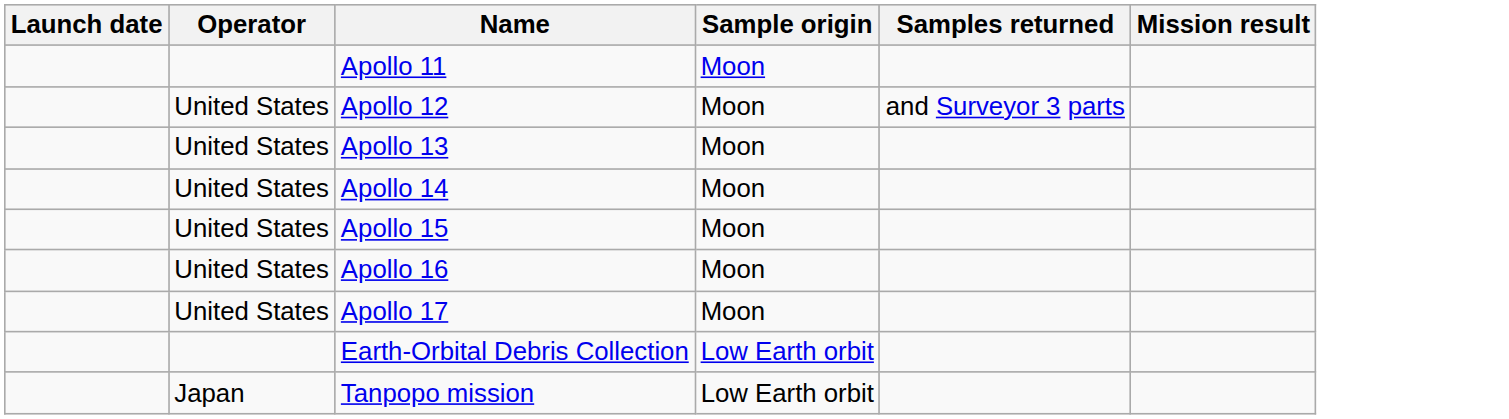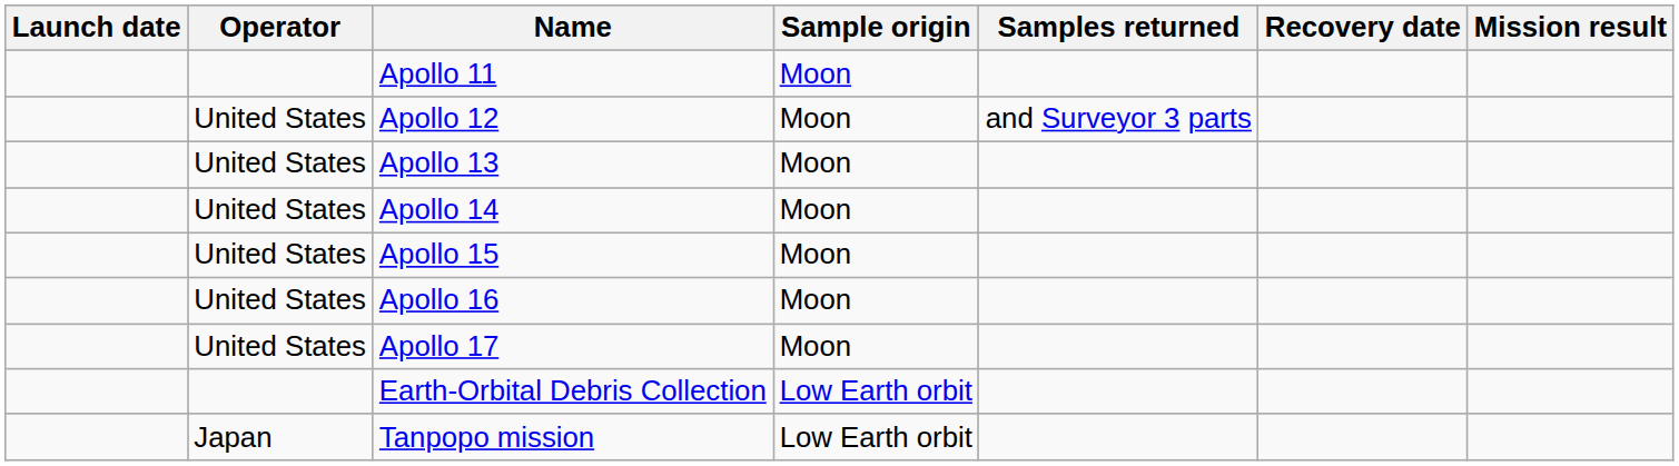 <table class="wikitable sortable sticky-header">
 <tr>
 <th>Launch date</th>
 <th>Operator</th>
 <th>Name</th>
 <th>Sample origin</th>
 <th>Samples returned</th>
+<th>Recovery date</th>
 <th>Mission result</th>
 </tr>
 <tr>
 <td></td>
 <td></td>
 <td><a href='#'>Apollo 11</a></td>
 <td><a href='#'>Moon</a></td>
+<td></td>
 <td></td>
 <td></td>
 </tr>
 <tr>
 <td></td>
 <td> United States</td>
 <td><a href='#'>Apollo 12</a></td>
 <td>Moon</td>
 <td> and <a href='#'>Surveyor 3</a> <a href='#'>parts</a></td>
 <td></td>
+<td></td>
 </tr>
 <tr>
 <td></td>
 <td> United States</td>
 <td><a href='#'>Apollo 13</a></td>
 <td>Moon</td>
+<td></td>
 <td></td>
 <td></td>
 </tr>
 <tr>
 <td></td>
 <td> United States</td>
 <td><a href='#'>Apollo 14</a></td>
 <td>Moon</td>
 <td></td>
 <td></td>
+<td></td>
 </tr>
 <tr>
 <td></td>
 <td> United States</td>
 <td><a href='#'>Apollo 15</a></td>
 <td>Moon</td>
+<td></td>
 <td></td>
 <td></td>
 </tr>
 <tr>
 <td></td>
 <td> United States</td>
 <td><a href='#'>Apollo 16</a></td>
 <td>Moon</td>
 <td></td>
 <td></td>
+<td></td>
 </tr>
 <tr>
 <td></td>
 <td> United States</td>
 <td><a href='#'>Apollo 17</a></td>
 <td>Moon</td>
+<td></td>
 <td></td>
 <td></td>
 </tr>
 <tr>
 <td></td>
 <td></td>
 <td><a href='#'>Earth-Orbital Debris Collection</a></td>
 <td><a href='#'>Low Earth orbit</a></td>
 <td></td>
 <td></td>
+<td></td>
 </tr>
 <tr>
 <td></td>
 <td> Japan</td>
 <td><a href='#'>Tanpopo mission</a></td>
 <td>Low Earth orbit</td>
 <td></td>
 <td></td>
+<td></td>
 </tr>
 </table>
